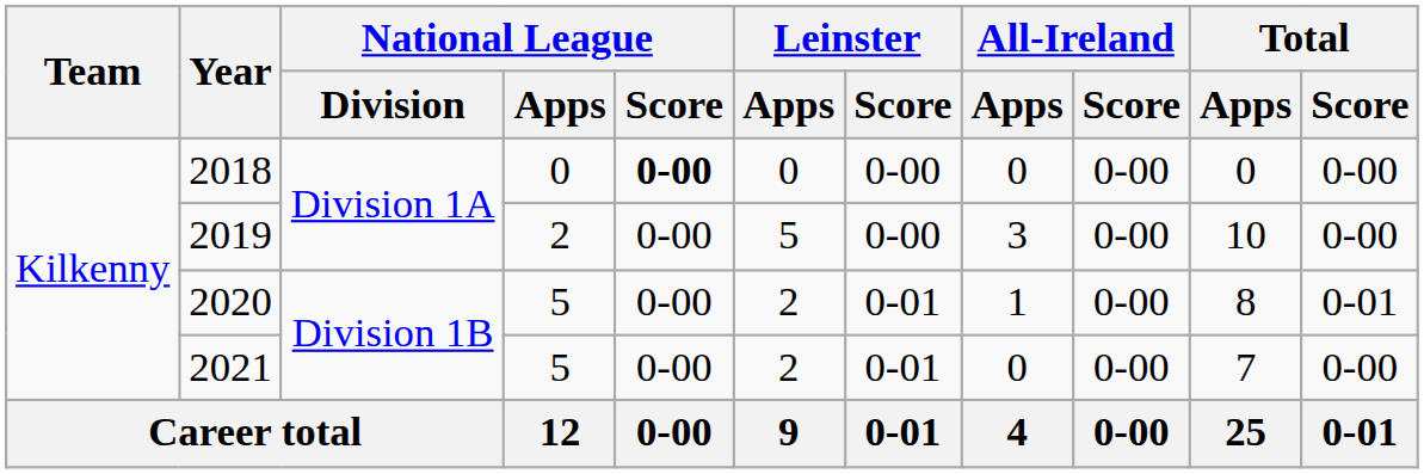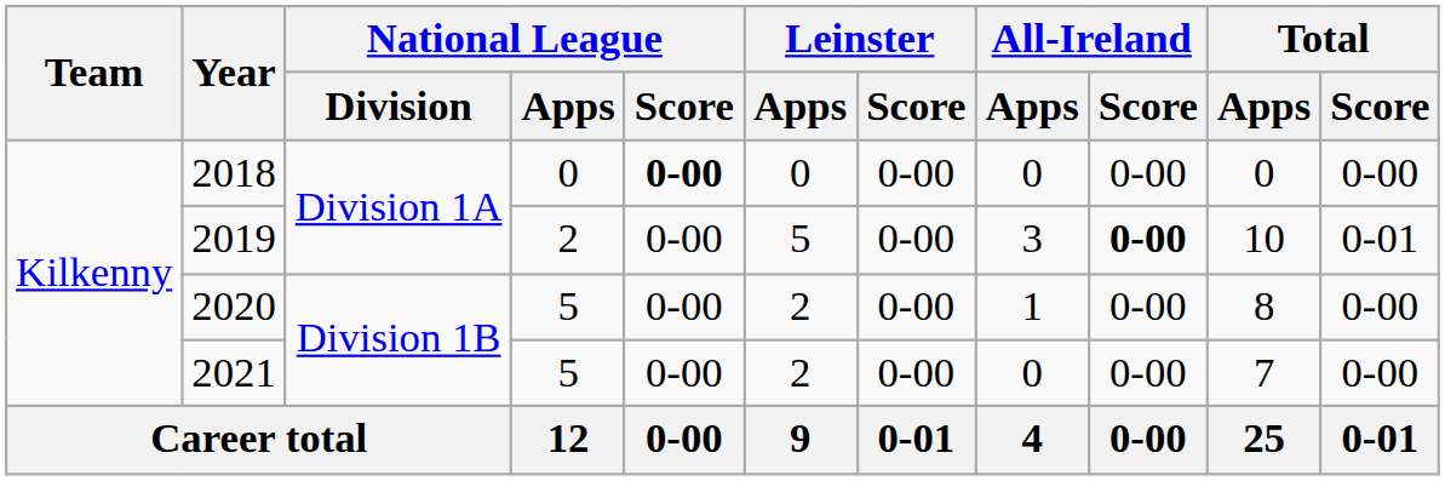 <table class="wikitable" style="text-align:center">
 <tr>
 <th rowspan="2">Team</th>
 <th rowspan="2">Year</th>
 <th colspan="3"><a href='#'>National League</a></th>
 <th colspan="2"><a href='#'>Leinster</a></th>
 <th colspan="2"><a href='#'>All-Ireland</a></th>
 <th colspan="2">Total</th>
 </tr>
 <tr>
 <th>Division</th>
 <th>Apps</th>
 <th>Score</th>
 <th>Apps</th>
 <th>Score</th>
 <th>Apps</th>
 <th>Score</th>
 <th>Apps</th>
 <th>Score</th>
 </tr>
 <tr>
 <td rowspan="4"><a href='#'>Kilkenny</a></td>
 <td>2018</td>
 <td rowspan="2"><a href='#'>Division 1A</a></td>
 <td>0</td>
 <td><strong>0-00</strong></td>
 <td>0</td>
 <td>0-00</td>
 <td>0</td>
 <td>0-00</td>
 <td>0</td>
 <td>0-00</td>
 </tr>
 <tr>
 <td>2019</td>
 <td>2</td>
 <td>0-00</td>
 <td>5</td>
 <td>0-00</td>
 <td>3</td>
-<td>0-00</td>
+<td><strong>0-00</strong></td>
 <td>10</td>
-<td>0-00</td>
+<td>0-01</td>
 </tr>
 <tr>
 <td>2020</td>
 <td rowspan="2"><a href='#'>Division 1B</a></td>
 <td>5</td>
 <td>0-00</td>
 <td>2</td>
-<td>0-01</td>
+<td>0-00</td>
 <td>1</td>
 <td>0-00</td>
 <td>8</td>
-<td>0-01</td>
+<td>0-00</td>
 </tr>
 <tr>
 <td>2021</td>
 <td>5</td>
 <td>0-00</td>
 <td>2</td>
-<td>0-01</td>
+<td>0-00</td>
 <td>0</td>
 <td>0-00</td>
 <td>7</td>
 <td>0-00</td>
 </tr>
 <tr>
 <th colspan="3">Career total</th>
 <th>12</th>
 <th>0-00</th>
 <th>9</th>
 <th>0-01</th>
 <th>4</th>
 <th>0-00</th>
 <th>25</th>
 <th>0-01</th>
 </tr>
 </table>
